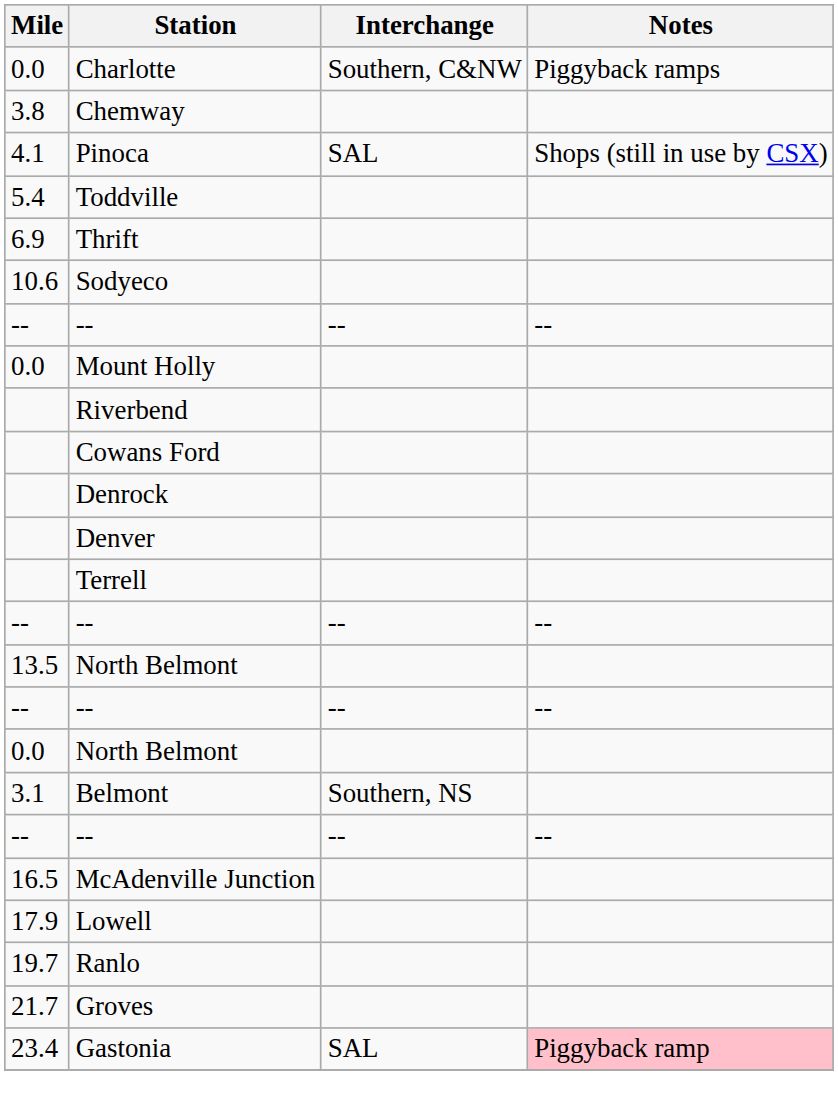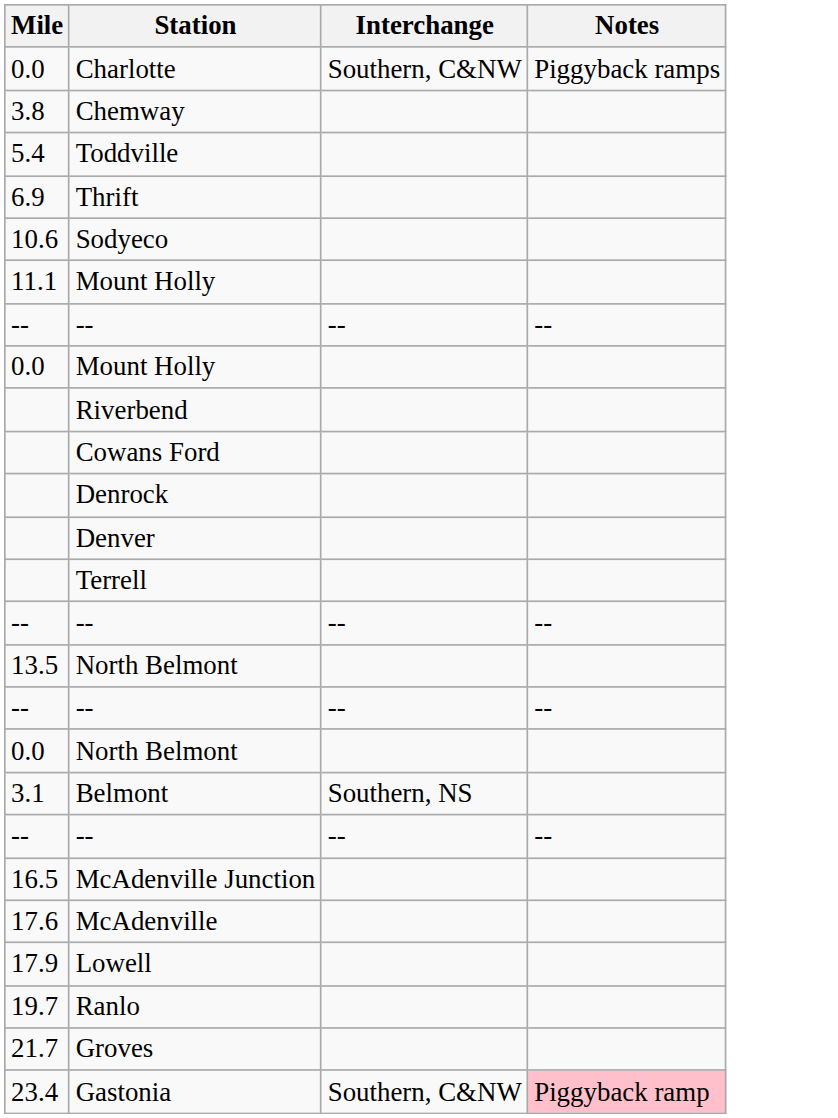 <table class="wikitable">
 <tr>
 <th>Mile</th>
 <th>Station</th>
 <th>Interchange</th>
 <th>Notes</th>
 </tr>
 <tr>
 <td>0.0</td>
 <td>Charlotte</td>
 <td>Southern, C&NW</td>
 <td>Piggyback ramps</td>
 </tr>
 <tr>
 <td>3.8</td>
 <td>Chemway</td>
 <td></td>
 <td></td>
 </tr>
 <tr>
-<td>4.1</td>
-<td>Pinoca</td>
-<td>SAL</td>
-<td>Shops (still in use by <a href='#'>CSX</a>)</td>
-</tr>
-<tr>
 <td>5.4</td>
 <td>Toddville</td>
 <td></td>
 <td></td>
 </tr>
 <tr>
 <td>6.9</td>
 <td>Thrift</td>
 <td></td>
 <td></td>
 </tr>
 <tr>
 <td>10.6</td>
 <td>Sodyeco</td>
+<td></td>
+<td></td>
+</tr>
+<tr>
+<td>11.1</td>
+<td>Mount Holly</td>
 <td></td>
 <td></td>
 </tr>
 <tr>
 <td>--</td>
 <td>--</td>
 <td>--</td>
 <td>--</td>
 </tr>
 <tr>
 <td>0.0</td>
 <td>Mount Holly</td>
 <td></td>
 <td></td>
 </tr>
 <tr>
 <td></td>
 <td>Riverbend</td>
 <td></td>
 <td></td>
 </tr>
 <tr>
 <td></td>
 <td>Cowans Ford</td>
 <td></td>
 <td></td>
 </tr>
 <tr>
 <td></td>
 <td>Denrock</td>
 <td></td>
 <td></td>
 </tr>
 <tr>
 <td></td>
 <td>Denver</td>
 <td></td>
 <td></td>
 </tr>
 <tr>
 <td></td>
 <td>Terrell</td>
 <td></td>
 <td></td>
 </tr>
 <tr>
 <td>--</td>
 <td>--</td>
 <td>--</td>
 <td>--</td>
 </tr>
 <tr>
 <td>13.5</td>
 <td>North Belmont</td>
 <td></td>
 <td></td>
 </tr>
 <tr>
 <td>--</td>
 <td>--</td>
 <td>--</td>
 <td>--</td>
 </tr>
 <tr>
 <td>0.0</td>
 <td>North Belmont</td>
 <td></td>
 <td></td>
 </tr>
 <tr>
 <td>3.1</td>
 <td>Belmont</td>
 <td>Southern, NS</td>
 <td></td>
 </tr>
 <tr>
 <td>--</td>
 <td>--</td>
 <td>--</td>
 <td>--</td>
 </tr>
 <tr>
 <td>16.5</td>
 <td>McAdenville Junction</td>
 <td></td>
 <td></td>
 </tr>
 <tr>
+<td>17.6</td>
+<td>McAdenville</td>
+<td></td>
+<td></td>
+</tr>
+<tr>
 <td>17.9</td>
 <td>Lowell</td>
 <td></td>
 <td></td>
 </tr>
 <tr>
 <td>19.7</td>
 <td>Ranlo</td>
 <td></td>
 <td></td>
 </tr>
 <tr>
 <td>21.7</td>
 <td>Groves</td>
 <td></td>
 <td></td>
 </tr>
 <tr>
 <td>23.4</td>
 <td>Gastonia</td>
-<td>SAL</td>
+<td>Southern, C&NW</td>
 <td style="background: pink;">Piggyback ramp</td>
 </tr>
 <tr>
 </tr>
 </table>
